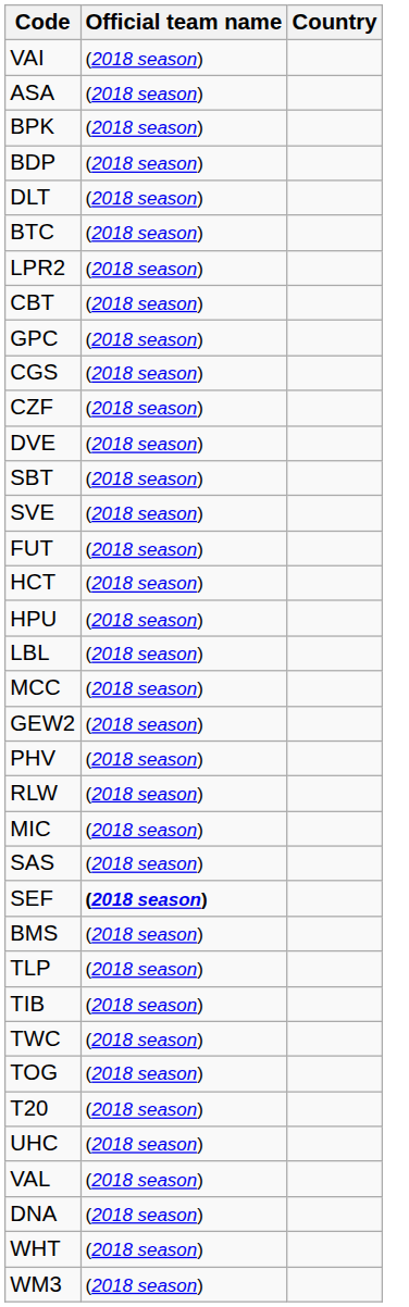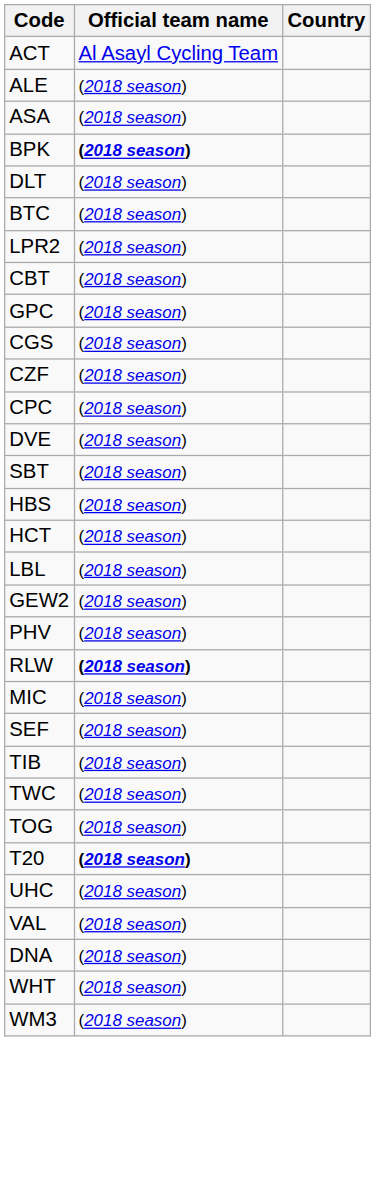 <table class="wikitable sortable">
 <tr>
 <th>Code</th>
 <th>Official team name</th>
 <th>Country</th>
 </tr>
 <tr>
-<td>VAI</td>
+<td>ACT</td>
+<td><a href='#'>Al Asayl Cycling Team</a></td>
+<td></td>
+</tr>
+<tr>
+<td>ALE</td>
 <td> <small>(<em><a href='#'>2018 season</a></em>)</small></td>
 <td></td>
 </tr>
 <tr>
 <td>ASA</td>
 <td> <small>(<em><a href='#'>2018 season</a></em>)</small></td>
 <td></td>
 </tr>
 <tr>
 <td>BPK</td>
-<td> <small>(<em><a href='#'>2018 season</a></em>)</small></td>
-<td></td>
-</tr>
-<tr>
-<td>BDP</td>
-<td> <small>(<em><a href='#'>2018 season</a></em>)</small></td>
+<td><strong> <small>(<em><a href='#'>2018 season</a></em>)</small></strong></td>
 <td></td>
 </tr>
 <tr>
 <td>DLT</td>
 <td> <small>(<em><a href='#'>2018 season</a></em>)</small></td>
 <td></td>
 </tr>
 <tr>
 <td>BTC</td>
 <td> <small>(<em><a href='#'>2018 season</a></em>)</small></td>
 <td></td>
 </tr>
 <tr>
 <td>LPR2</td>
 <td> <small>(<em><a href='#'>2018 season</a></em>)</small></td>
 <td></td>
 </tr>
 <tr>
 <td>CBT</td>
 <td> <small>(<em><a href='#'>2018 season</a></em>)</small></td>
 <td></td>
 </tr>
 <tr>
 <td>GPC</td>
 <td> <small>(<em><a href='#'>2018 season</a></em>)</small></td>
 <td></td>
 </tr>
 <tr>
 <td>CGS</td>
 <td> <small>(<em><a href='#'>2018 season</a></em>)</small></td>
 <td></td>
 </tr>
 <tr>
 <td>CZF</td>
 <td> <small>(<em><a href='#'>2018 season</a></em>)</small></td>
 <td></td>
 </tr>
 <tr>
+<td>CPC</td>
+<td> <small>(<em><a href='#'>2018 season</a></em>)</small></td>
+<td></td>
+</tr>
+<tr>
 <td>DVE</td>
 <td> <small>(<em><a href='#'>2018 season</a></em>)</small></td>
 <td></td>
 </tr>
 <tr>
 <td>SBT</td>
 <td> <small>(<em><a href='#'>2018 season</a></em>)</small></td>
 <td></td>
 </tr>
 <tr>
-<td>SVE</td>
-<td> <small>(<em><a href='#'>2018 season</a></em>)</small></td>
-<td></td>
-</tr>
-<tr>
-<td>FUT</td>
+<td>HBS</td>
 <td> <small>(<em><a href='#'>2018 season</a></em>)</small></td>
 <td></td>
 </tr>
 <tr>
 <td>HCT</td>
 <td> <small>(<em><a href='#'>2018 season</a></em>)</small></td>
 <td></td>
 </tr>
 <tr>
-<td>HPU</td>
-<td> <small>(<em><a href='#'>2018 season</a></em>)</small></td>
-<td></td>
-</tr>
-<tr>
 <td>LBL</td>
-<td> <small>(<em><a href='#'>2018 season</a></em>)</small></td>
-<td></td>
-</tr>
-<tr>
-<td>MCC</td>
 <td> <small>(<em><a href='#'>2018 season</a></em>)</small></td>
 <td></td>
 </tr>
 <tr>
 <td>GEW2</td>
 <td> <small>(<em><a href='#'>2018 season</a></em>)</small></td>
 <td></td>
 </tr>
 <tr>
 <td>PHV</td>
 <td> <small>(<em><a href='#'>2018 season</a></em>)</small></td>
 <td></td>
 </tr>
 <tr>
 <td>RLW</td>
-<td> <small>(<em><a href='#'>2018 season</a></em>)</small></td>
+<td><strong> <small>(<em><a href='#'>2018 season</a></em>)</small></strong></td>
 <td></td>
 </tr>
 <tr>
 <td>MIC</td>
 <td> <small>(<em><a href='#'>2018 season</a></em>)</small></td>
 <td></td>
 </tr>
 <tr>
-<td>SAS</td>
-<td> <small>(<em><a href='#'>2018 season</a></em>)</small></td>
-<td></td>
-</tr>
-<tr>
 <td>SEF</td>
-<td><strong> <small>(<em><a href='#'>2018 season</a></em>)</small></strong></td>
-<td></td>
-</tr>
-<tr>
-<td>BMS</td>
-<td> <small>(<em><a href='#'>2018 season</a></em>)</small></td>
-<td></td>
-</tr>
-<tr>
-<td>TLP</td>
 <td> <small>(<em><a href='#'>2018 season</a></em>)</small></td>
 <td></td>
 </tr>
 <tr>
 <td>TIB</td>
 <td> <small>(<em><a href='#'>2018 season</a></em>)</small></td>
 <td></td>
 </tr>
 <tr>
 <td>TWC</td>
 <td> <small>(<em><a href='#'>2018 season</a></em>)</small></td>
 <td></td>
 </tr>
 <tr>
 <td>TOG</td>
 <td> <small>(<em><a href='#'>2018 season</a></em>)</small></td>
 <td></td>
 </tr>
 <tr>
 <td>T20</td>
-<td> <small>(<em><a href='#'>2018 season</a></em>)</small></td>
+<td><strong> <small>(<em><a href='#'>2018 season</a></em>)</small></strong></td>
 <td></td>
 </tr>
 <tr>
 <td>UHC</td>
 <td> <small>(<em><a href='#'>2018 season</a></em>)</small></td>
 <td></td>
 </tr>
 <tr>
 <td>VAL</td>
 <td> <small>(<em><a href='#'>2018 season</a></em>)</small></td>
 <td></td>
 </tr>
 <tr>
 <td>DNA</td>
 <td> <small>(<em><a href='#'>2018 season</a></em>)</small></td>
 <td></td>
 </tr>
 <tr>
 <td>WHT</td>
 <td> <small>(<em><a href='#'>2018 season</a></em>)</small></td>
 <td></td>
 </tr>
 <tr>
 <td>WM3</td>
 <td> <small>(<em><a href='#'>2018 season</a></em>)</small></td>
 <td></td>
 </tr>
 </table>
